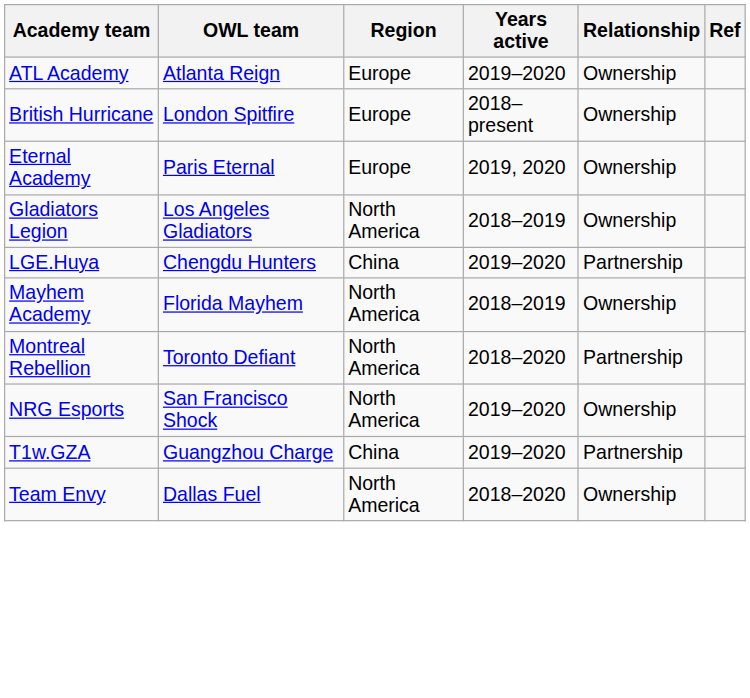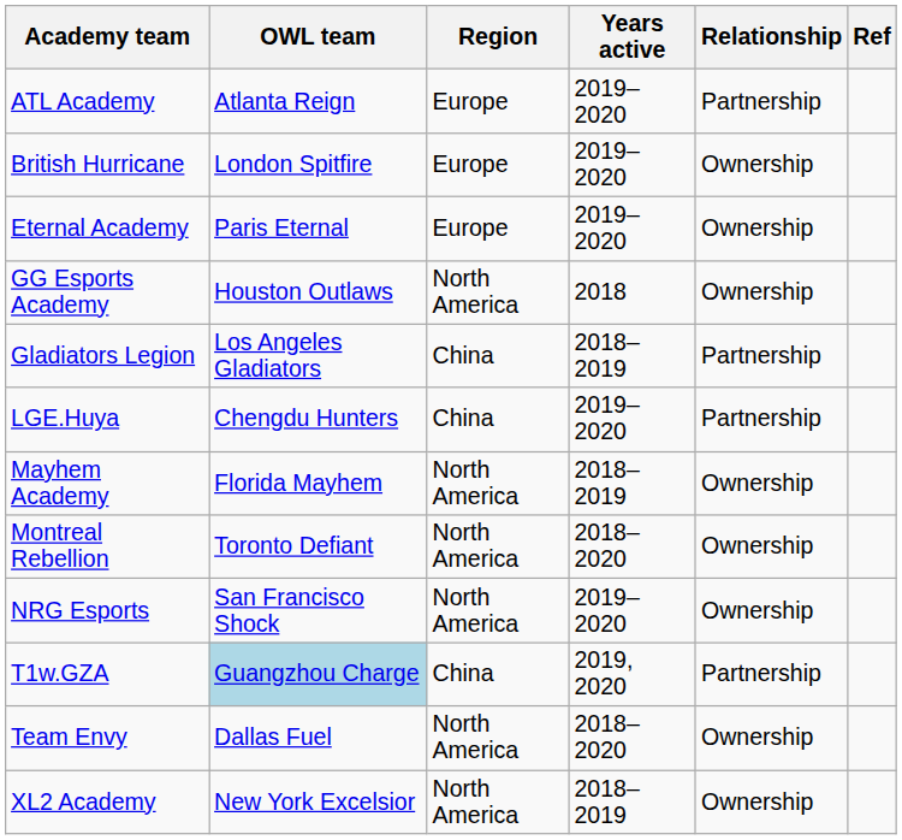 <table class="wikitable sortable">
 <tr>
 <th>Academy team</th>
 <th>OWL team</th>
 <th>Region</th>
 <th>Years active</th>
 <th>Relationship</th>
 <th class=unsortable>Ref</th>
 </tr>
 <tr>
 <td><a href='#'>ATL Academy</a></td>
 <td><a href='#'>Atlanta Reign</a></td>
 <td>Europe</td>
 <td>2019–2020</td>
-<td>Ownership</td>
+<td>Partnership</td>
 <td></td>
 </tr>
 <tr>
 <td><a href='#'>British Hurricane</a></td>
 <td><a href='#'>London Spitfire</a></td>
 <td>Europe</td>
-<td>2018–present</td>
+<td>2019–2020</td>
 <td>Ownership</td>
 <td></td>
 </tr>
 <tr>
 <td><a href='#'>Eternal Academy</a></td>
 <td><a href='#'>Paris Eternal</a></td>
 <td>Europe</td>
-<td>2019, 2020</td>
+<td>2019–2020</td>
+<td>Ownership</td>
+<td></td>
+</tr>
+<tr>
+<td><a href='#'>GG Esports Academy</a></td>
+<td><a href='#'>Houston Outlaws</a></td>
+<td>North America</td>
+<td>2018</td>
 <td>Ownership</td>
 <td></td>
 </tr>
 <tr>
 <td><a href='#'>Gladiators Legion</a></td>
 <td><a href='#'>Los Angeles Gladiators</a></td>
-<td>North America</td>
+<td>China</td>
 <td>2018–2019</td>
-<td>Ownership</td>
+<td>Partnership</td>
 <td></td>
 </tr>
 <tr>
 <td><a href='#'>LGE.Huya</a></td>
 <td><a href='#'>Chengdu Hunters</a></td>
 <td>China</td>
 <td>2019–2020</td>
 <td>Partnership</td>
 <td></td>
 </tr>
 <tr>
 <td><a href='#'>Mayhem Academy</a></td>
 <td><a href='#'>Florida Mayhem</a></td>
 <td>North America</td>
 <td>2018–2019</td>
 <td>Ownership</td>
 <td></td>
 </tr>
 <tr>
 <td><a href='#'>Montreal Rebellion</a></td>
 <td><a href='#'>Toronto Defiant</a></td>
 <td>North America</td>
 <td>2018–2020</td>
-<td>Partnership</td>
+<td>Ownership</td>
 <td></td>
 </tr>
 <tr>
 <td><a href='#'>NRG Esports</a></td>
 <td><a href='#'>San Francisco Shock</a></td>
 <td>North America</td>
 <td>2019–2020</td>
 <td>Ownership</td>
 <td></td>
 </tr>
 <tr>
 <td><a href='#'>T1w.GZA</a></td>
-<td><a href='#'>Guangzhou Charge</a></td>
+<td style="background: lightblue;"><a href='#'>Guangzhou Charge</a></td>
 <td>China</td>
-<td>2019–2020</td>
+<td>2019, 2020</td>
 <td>Partnership</td>
 <td></td>
 </tr>
 <tr>
 <td><a href='#'>Team Envy</a></td>
 <td><a href='#'>Dallas Fuel</a></td>
 <td>North America</td>
 <td>2018–2020</td>
 <td>Ownership</td>
 <td></td>
 </tr>
+<tr>
+<td><a href='#'>XL2 Academy</a></td>
+<td><a href='#'>New York Excelsior</a></td>
+<td>North America</td>
+<td>2018–2019</td>
+<td>Ownership</td>
+<td></td>
+</tr>
 </table>
